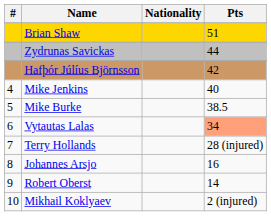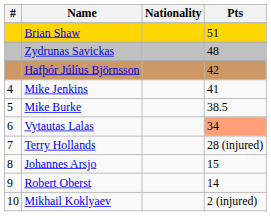 <table class="wikitable">
 <tr>
 <th>#</th>
 <th>Name</th>
 <th>Nationality</th>
 <th>Pts</th>
 </tr>
 <tr>
 </tr>
 <tr style="background:gold;">
 <td></td>
 <td><a href='#'>Brian Shaw</a></td>
 <td></td>
 <td>51</td>
 </tr>
 <tr>
 </tr>
 <tr style="background:silver;">
 <td></td>
 <td><a href='#'>Zydrunas Savickas</a></td>
 <td></td>
-<td>44</td>
+<td>48</td>
 </tr>
 <tr>
 </tr>
 <tr style="background:#c96;">
 <td></td>
 <td><a href='#'>Hafþór Júlíus Björnsson</a></td>
 <td></td>
 <td>42</td>
 </tr>
 <tr>
 <td>4</td>
 <td><a href='#'>Mike Jenkins</a></td>
 <td></td>
-<td>40</td>
+<td>41</td>
 </tr>
 <tr>
 <td>5</td>
 <td><a href='#'>Mike Burke</a></td>
 <td></td>
 <td>38.5</td>
 </tr>
 <tr>
 <td>6</td>
 <td><a href='#'>Vytautas Lalas</a></td>
 <td></td>
 <td style="background: lightsalmon;">34</td>
 </tr>
 <tr>
 <td>7</td>
 <td><a href='#'>Terry Hollands</a></td>
 <td></td>
 <td>28 (injured)</td>
 </tr>
 <tr>
 <td>8</td>
 <td><a href='#'>Johannes Arsjo</a></td>
 <td></td>
-<td>16</td>
+<td>15</td>
 </tr>
 <tr>
 <td>9</td>
 <td><a href='#'>Robert Oberst</a></td>
 <td></td>
 <td>14</td>
 </tr>
 <tr>
 <td>10</td>
 <td><a href='#'>Mikhail Koklyaev</a></td>
 <td></td>
 <td>2 (injured)</td>
 </tr>
 </table>
